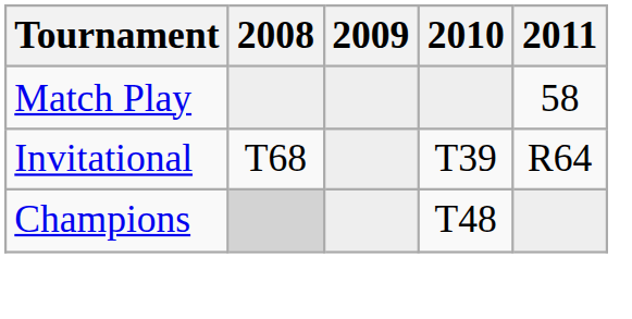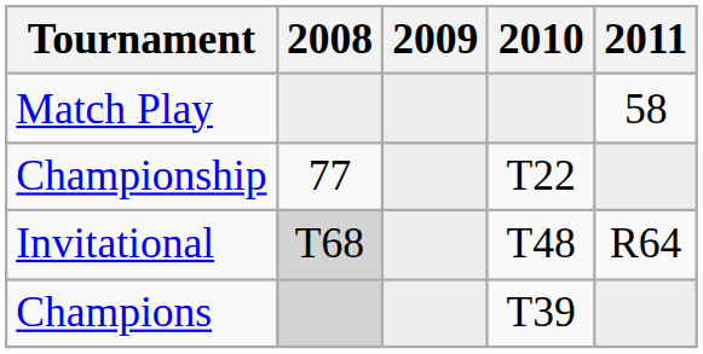 <table class="wikitable" style="text-align:center;">
 <tr>
 <th>Tournament</th>
 <th>2008</th>
 <th>2009</th>
 <th>2010</th>
 <th>2011</th>
 </tr>
 <tr>
 <td align="left"><a href='#'>Match Play</a></td>
 <td style="background:#eeeeee;"></td>
 <td style="background:#eeeeee;"></td>
 <td style="background:#eeeeee;"></td>
 <td>58</td>
 </tr>
 <tr>
+<td align="left"><a href='#'>Championship</a></td>
+<td>77</td>
+<td style="background:#eeeeee;"></td>
+<td>T22</td>
+<td style="background:#eeeeee;"></td>
+</tr>
+<tr>
 <td align="left"><a href='#'>Invitational</a></td>
-<td>T68</td>
+<td style="background: lightgrey;">T68</td>
 <td style="background:#eeeeee;"></td>
-<td>T39</td>
+<td>T48</td>
 <td>R64</td>
 </tr>
 <tr>
 <td align="left"><a href='#'>Champions</a></td>
 <td style="background:#D3D3D3;"></td>
 <td style="background:#eeeeee;"></td>
-<td>T48</td>
+<td>T39</td>
 <td style="background:#eeeeee;"></td>
 </tr>
 </table>
